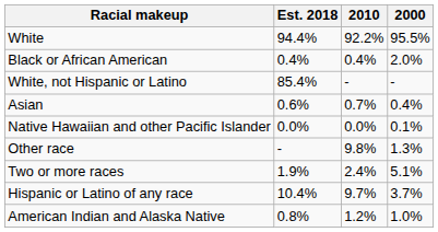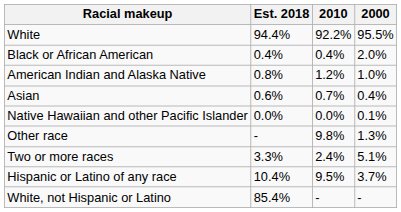 <table class="wikitable sortable">
 <tr>
 <th>Racial makeup</th>
 <th>Est. 2018</th>
 <th>2010</th>
 <th>2000</th>
 </tr>
 <tr>
 <td>White</td>
 <td>94.4%</td>
 <td>92.2%</td>
 <td>95.5%</td>
 </tr>
 <tr>
 <td>Black or African American</td>
 <td>0.4%</td>
 <td>0.4%</td>
 <td>2.0%</td>
 </tr>
 <tr>
-<td>White, not Hispanic or Latino</td>
-<td>85.4%</td>
-<td>-</td>
-<td>-</td>
+<td>American Indian and Alaska Native</td>
+<td>0.8%</td>
+<td>1.2%</td>
+<td>1.0%</td>
 </tr>
 <tr>
 <td>Asian</td>
 <td>0.6%</td>
 <td>0.7%</td>
 <td>0.4%</td>
 </tr>
 <tr>
 <td>Native Hawaiian and other Pacific Islander</td>
 <td>0.0%</td>
 <td>0.0%</td>
 <td>0.1%</td>
 </tr>
 <tr>
 <td>Other race</td>
 <td>-</td>
 <td>9.8%</td>
 <td>1.3%</td>
 </tr>
 <tr>
 <td>Two or more races</td>
-<td>1.9%</td>
+<td>3.3%</td>
 <td>2.4%</td>
 <td>5.1%</td>
 </tr>
 <tr>
 <td>Hispanic or Latino of any race</td>
 <td>10.4%</td>
-<td>9.7%</td>
+<td>9.5%</td>
 <td>3.7%</td>
 </tr>
 <tr>
-<td>American Indian and Alaska Native</td>
-<td>0.8%</td>
-<td>1.2%</td>
-<td>1.0%</td>
+<td>White, not Hispanic or Latino</td>
+<td>85.4%</td>
+<td>-</td>
+<td>-</td>
 </tr>
 </table>
